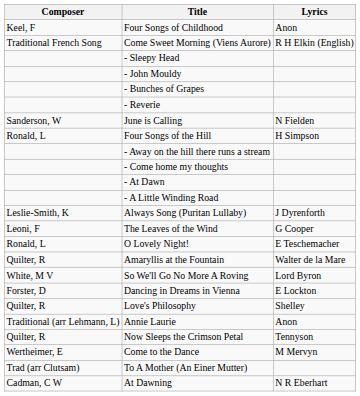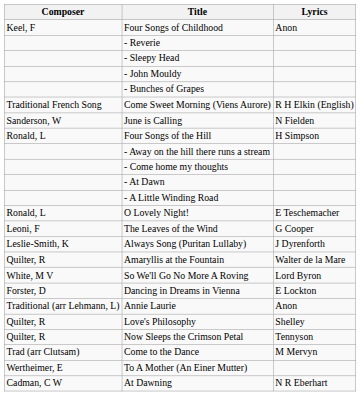 <table class="wikitable">
 <tr>
 <th>Composer</th>
 <th>Title</th>
 <th>Lyrics</th>
 </tr>
 <tr>
 <td>Keel, F</td>
 <td>Four Songs of Childhood</td>
 <td>Anon</td>
 </tr>
 <tr>
-<td>Traditional French Song</td>
-<td>Come Sweet Morning (Viens Aurore)</td>
-<td>R H Elkin (English)</td>
+<td></td>
+<td>- Reverie</td>
+<td></td>
 </tr>
 <tr>
 <td></td>
 <td>- Sleepy Head</td>
 <td></td>
 </tr>
 <tr>
 <td></td>
 <td>- John Mouldy</td>
 <td></td>
 </tr>
 <tr>
 <td></td>
 <td>- Bunches of Grapes</td>
 <td></td>
 </tr>
 <tr>
-<td></td>
-<td>- Reverie</td>
-<td></td>
+<td>Traditional French Song</td>
+<td>Come Sweet Morning (Viens Aurore)</td>
+<td>R H Elkin (English)</td>
 </tr>
 <tr>
 <td>Sanderson, W</td>
 <td>June is Calling</td>
 <td>N Fielden</td>
 </tr>
 <tr>
 <td>Ronald, L</td>
 <td>Four Songs of the Hill</td>
 <td>H Simpson</td>
 </tr>
 <tr>
 <td></td>
 <td>- Away on the hill there runs a stream</td>
 <td></td>
 </tr>
 <tr>
 <td></td>
 <td>- Come home my thoughts</td>
 <td></td>
 </tr>
 <tr>
 <td></td>
 <td>- At Dawn</td>
 <td></td>
 </tr>
 <tr>
 <td></td>
 <td>- A Little Winding Road</td>
 <td></td>
 </tr>
 <tr>
-<td>Leslie-Smith, K</td>
-<td>Always Song (Puritan Lullaby)</td>
-<td>J Dyrenforth</td>
+<td>Ronald, L</td>
+<td>O Lovely Night!</td>
+<td>E Teschemacher</td>
 </tr>
 <tr>
 <td>Leoni, F</td>
 <td>The Leaves of the Wind</td>
 <td>G Cooper</td>
 </tr>
 <tr>
-<td>Ronald, L</td>
-<td>O Lovely Night!</td>
-<td>E Teschemacher</td>
+<td>Leslie-Smith, K</td>
+<td>Always Song (Puritan Lullaby)</td>
+<td>J Dyrenforth</td>
 </tr>
 <tr>
 <td>Quilter, R</td>
 <td>Amaryllis at the Fountain</td>
 <td>Walter de la Mare</td>
 </tr>
 <tr>
 <td>White, M V</td>
 <td>So We'll Go No More A Roving</td>
 <td>Lord Byron</td>
 </tr>
 <tr>
 <td>Forster, D</td>
 <td>Dancing in Dreams in Vienna</td>
 <td>E Lockton</td>
 </tr>
 <tr>
+<td>Traditional (arr Lehmann, L)</td>
+<td>Annie Laurie</td>
+<td>Anon</td>
+</tr>
+<tr>
 <td>Quilter, R</td>
 <td>Love's Philosophy</td>
 <td>Shelley</td>
-</tr>
-<tr>
-<td>Traditional (arr Lehmann, L)</td>
-<td>Annie Laurie</td>
-<td>Anon</td>
 </tr>
 <tr>
 <td>Quilter, R</td>
 <td>Now Sleeps the Crimson Petal</td>
 <td>Tennyson</td>
 </tr>
 <tr>
-<td>Wertheimer, E</td>
+<td>Trad (arr Clutsam)</td>
 <td>Come to the Dance</td>
 <td>M Mervyn</td>
 </tr>
 <tr>
-<td>Trad (arr Clutsam)</td>
+<td>Wertheimer, E</td>
 <td>To A Mother (An Einer Mutter)</td>
 <td></td>
 </tr>
 <tr>
 <td>Cadman, C W</td>
 <td>At Dawning</td>
 <td>N R Eberhart</td>
 </tr>
 </table>
